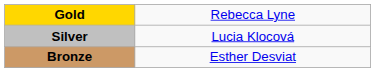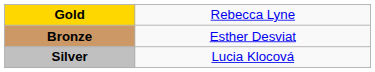 <table class="wikitable" style="text-align:center; " width="35%">
 <tr>
 <td bgcolor="gold"><strong>Gold</strong></td>
 <td><a href='#'>Rebecca Lyne</a><br>  <small><em></em></small></td>
 </tr>
 <tr>
+<td bgcolor="CC9966"><strong>Bronze</strong></td>
+<td><a href='#'>Esther Desviat</a><br>  <small><em></em></small></td>
+</tr>
+<tr>
 <td bgcolor="silver"><strong>Silver</strong></td>
 <td><a href='#'>Lucia Klocová</a><br>  <small><em></em></small></td>
 </tr>
-<tr>
-<td bgcolor="CC9966"><strong>Bronze</strong></td>
-<td><a href='#'>Esther Desviat</a><br>  <small><em></em></small></td>
-</tr>
 </table>
